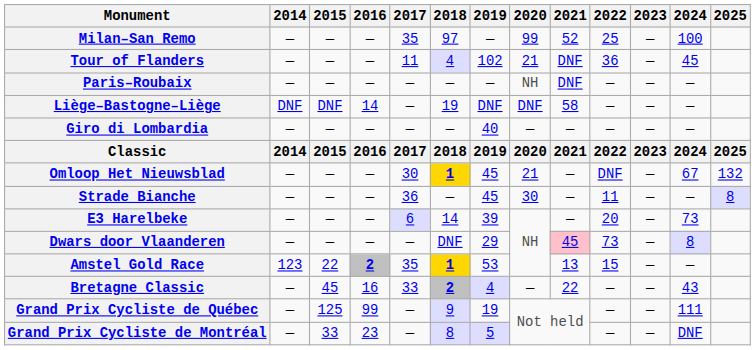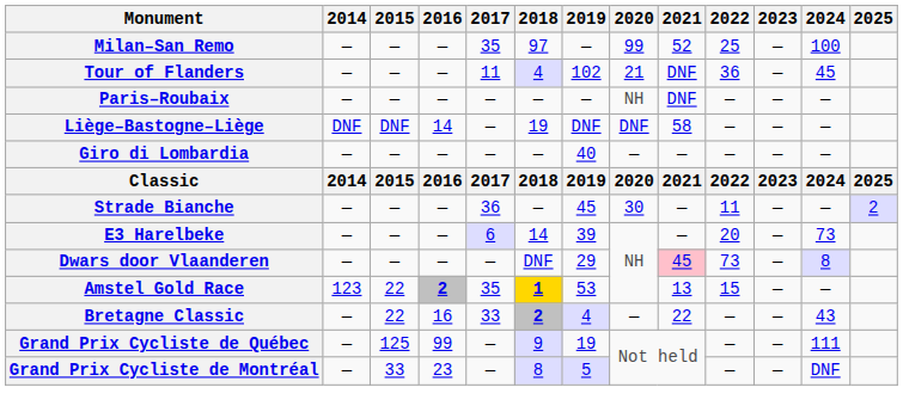 <table class="wikitable plainrowheaders">
 <tr>
 <th>Monument</th>
 <th scope="col">2014</th>
 <th scope="col">2015</th>
 <th scope="col">2016</th>
 <th scope="col">2017</th>
 <th scope="col">2018</th>
 <th scope="col">2019</th>
 <th scope="col">2020</th>
 <th scope="col">2021</th>
 <th scope="col">2022</th>
 <th scope="col">2023</th>
 <th scope="col">2024</th>
 <th scope="col">2025</th>
 </tr>
 <tr style="text-align:center;">
 <th scope="row"><a href='#'>Milan–San Remo</a></th>
 <td>—</td>
 <td>—</td>
 <td>—</td>
 <td><a href='#'>35</a></td>
 <td><a href='#'>97</a></td>
 <td>—</td>
 <td><a href='#'>99</a></td>
 <td><a href='#'>52</a></td>
 <td><a href='#'>25</a></td>
 <td>—</td>
 <td><a href='#'>100</a></td>
 <td></td>
 </tr>
 <tr style="text-align:center;">
 <th scope="row"><a href='#'>Tour of Flanders</a></th>
 <td>—</td>
 <td>—</td>
 <td>—</td>
 <td><a href='#'>11</a></td>
 <td style="background:#ddf;"><a href='#'>4</a></td>
 <td><a href='#'>102</a></td>
 <td><a href='#'>21</a></td>
 <td><a href='#'>DNF</a></td>
 <td><a href='#'>36</a></td>
 <td>—</td>
 <td><a href='#'>45</a></td>
 <td></td>
 </tr>
 <tr style="text-align:center;">
 <th scope="row"><a href='#'>Paris–Roubaix</a></th>
 <td>—</td>
 <td>—</td>
 <td>—</td>
 <td>—</td>
 <td>—</td>
 <td>—</td>
 <td style="color:#4d4d4d;">NH</td>
 <td><a href='#'>DNF</a></td>
 <td>—</td>
 <td>—</td>
 <td>—</td>
 <td></td>
 </tr>
 <tr style="text-align:center;">
 <th scope="row"><a href='#'>Liège–Bastogne–Liège</a></th>
 <td><a href='#'>DNF</a></td>
 <td><a href='#'>DNF</a></td>
 <td><a href='#'>14</a></td>
 <td>—</td>
 <td><a href='#'>19</a></td>
 <td><a href='#'>DNF</a></td>
 <td><a href='#'>DNF</a></td>
 <td><a href='#'>58</a></td>
 <td>—</td>
 <td>—</td>
 <td>—</td>
 <td></td>
 </tr>
 <tr style="text-align:center;">
 <th scope="row"><a href='#'>Giro di Lombardia</a></th>
 <td>—</td>
 <td>—</td>
 <td>—</td>
 <td>—</td>
 <td>—</td>
 <td><a href='#'>40</a></td>
 <td>—</td>
 <td>—</td>
 <td>—</td>
 <td>—</td>
 <td>—</td>
 <td></td>
 </tr>
 <tr>
 <th>Classic</th>
 <th scope="col">2014</th>
 <th scope="col">2015</th>
 <th scope="col">2016</th>
 <th scope="col">2017</th>
 <th scope="col">2018</th>
 <th scope="col">2019</th>
 <th scope="col">2020</th>
 <th scope="col">2021</th>
 <th scope="col">2022</th>
 <th scope="col">2023</th>
 <th scope="col">2024</th>
 <th scope="col">2025</th>
 </tr>
 <tr style="text-align:center;">
-<th scope="row"><a href='#'>Omloop Het Nieuwsblad</a></th>
-<td>—</td>
-<td>—</td>
-<td>—</td>
-<td><a href='#'>30</a></td>
-<td style="background:gold;"><a href='#'><strong>1</strong></a></td>
-<td><a href='#'>45</a></td>
-<td><a href='#'>21</a></td>
-<td>—</td>
-<td><a href='#'>DNF</a></td>
-<td>—</td>
-<td><a href='#'>67</a></td>
-<td><a href='#'>132</a></td>
-</tr>
-<tr style="text-align:center;">
 <th scope="row"><a href='#'>Strade Bianche</a></th>
 <td>—</td>
 <td>—</td>
 <td>—</td>
 <td><a href='#'>36</a></td>
 <td>—</td>
 <td><a href='#'>45</a></td>
 <td><a href='#'>30</a></td>
 <td>—</td>
 <td><a href='#'>11</a></td>
 <td>—</td>
 <td>—</td>
-<td style="background:#ddf;"><a href='#'>8</a></td>
+<td style="background:#ddf;"><a href='#'>2</a></td>
 </tr>
 <tr style="text-align:center;">
 <th scope="row"><a href='#'>E3 Harelbeke</a></th>
 <td>—</td>
 <td>—</td>
 <td>—</td>
 <td style="background:#ddf;"><a href='#'>6</a></td>
 <td><a href='#'>14</a></td>
 <td><a href='#'>39</a></td>
 <td style="color:#4d4d4d;" rowspan=3>NH</td>
 <td>—</td>
 <td><a href='#'>20</a></td>
 <td>—</td>
 <td><a href='#'>73</a></td>
 <td></td>
 </tr>
 <tr style="text-align:center;">
 <th scope="row"><a href='#'>Dwars door Vlaanderen</a></th>
 <td>—</td>
 <td>—</td>
 <td>—</td>
 <td>—</td>
 <td><a href='#'>DNF</a></td>
 <td><a href='#'>29</a></td>
 <td style="background: pink;"><a href='#'>45</a></td>
 <td><a href='#'>73</a></td>
 <td>—</td>
 <td style="background:#ddf;"><a href='#'>8</a></td>
 <td></td>
 </tr>
 <tr style="text-align:center;">
 <th scope="row"><a href='#'>Amstel Gold Race</a></th>
 <td><a href='#'>123</a></td>
 <td><a href='#'>22</a></td>
 <td style="background:#C0C0C0;"><a href='#'><strong>2</strong></a></td>
 <td><a href='#'>35</a></td>
 <td style="background:gold;"><a href='#'><strong>1</strong></a></td>
 <td><a href='#'>53</a></td>
 <td><a href='#'>13</a></td>
 <td><a href='#'>15</a></td>
 <td>—</td>
 <td>—</td>
 <td></td>
 </tr>
 <tr style="text-align:center;">
 <th scope="row"><a href='#'>Bretagne Classic</a></th>
 <td>—</td>
-<td><a href='#'>45</a></td>
+<td><a href='#'>22</a></td>
 <td><a href='#'>16</a></td>
 <td><a href='#'>33</a></td>
 <td style="background:#C0C0C0;"><a href='#'><strong>2</strong></a></td>
 <td style="background:#ddf;"><a href='#'>4</a></td>
 <td>—</td>
 <td><a href='#'>22</a></td>
 <td>—</td>
 <td>—</td>
 <td><a href='#'>43</a></td>
 <td></td>
 </tr>
 <tr style="text-align:center;">
 <th scope="row"><a href='#'>Grand Prix Cycliste de Québec</a></th>
 <td>—</td>
 <td><a href='#'>125</a></td>
 <td><a href='#'>99</a></td>
 <td>—</td>
 <td style="background:#ddf;"><a href='#'>9</a></td>
 <td><a href='#'>19</a></td>
 <td style="color:#4d4d4d;" rowspan=2 colspan=2>Not held</td>
 <td>—</td>
 <td>—</td>
 <td><a href='#'>111</a></td>
 <td></td>
 </tr>
 <tr style="text-align:center;">
 <th scope="row"><a href='#'>Grand Prix Cycliste de Montréal</a></th>
 <td>—</td>
 <td><a href='#'>33</a></td>
 <td><a href='#'>23</a></td>
 <td>—</td>
 <td style="background:#ddf;"><a href='#'>8</a></td>
 <td style="background:#ddf;"><a href='#'>5</a></td>
 <td>—</td>
 <td>—</td>
 <td><a href='#'>DNF</a></td>
 <td></td>
 </tr>
 </table>
